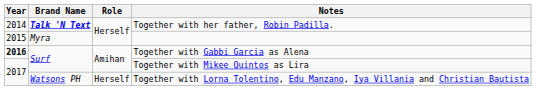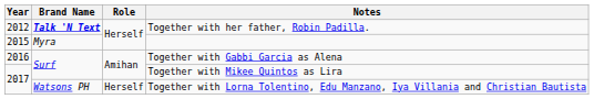 <table class="wikitable sortable">
 <tr>
 <th>Year</th>
 <th>Brand Name</th>
 <th>Role</th>
 <th>Notes</th>
 </tr>
 <tr>
-<td>2014</td>
+<td>2012</td>
 <td><strong><em><a href='#'>Talk 'N Text</a></em></strong></td>
 <td rowspan="2">Herself</td>
 <td>Together with her father, <a href='#'>Robin Padilla</a>.</td>
 </tr>
 <tr>
 <td>2015</td>
 <td><em>Myra</em></td>
 <td></td>
 </tr>
 <tr>
-<td><strong>2016</strong></td>
+<td>2016</td>
 <td rowspan="2"><a href='#'><em>Surf</em></a></td>
 <td rowspan="2">Amihan</td>
 <td>Together with <a href='#'>Gabbi Garcia</a> as Alena</td>
 </tr>
 <tr>
 <td rowspan="2">2017</td>
 <td>Together with <a href='#'>Mikee Quintos</a> as Lira</td>
 </tr>
 <tr>
 <td><em><a href='#'>Watsons</a> PH</em></td>
 <td>Herself</td>
 <td>Together with <a href='#'>Lorna Tolentino</a>, <a href='#'>Edu Manzano</a>, <a href='#'>Iya Villania</a> and <a href='#'>Christian Bautista</a></td>
 </tr>
 </table>
